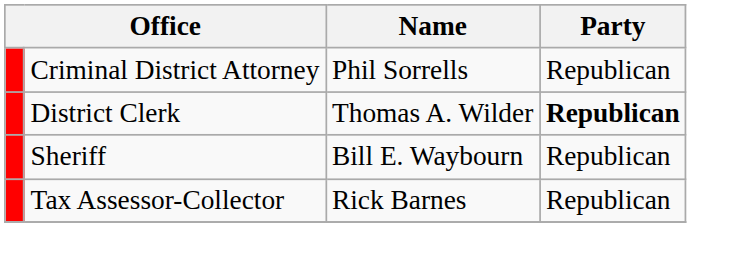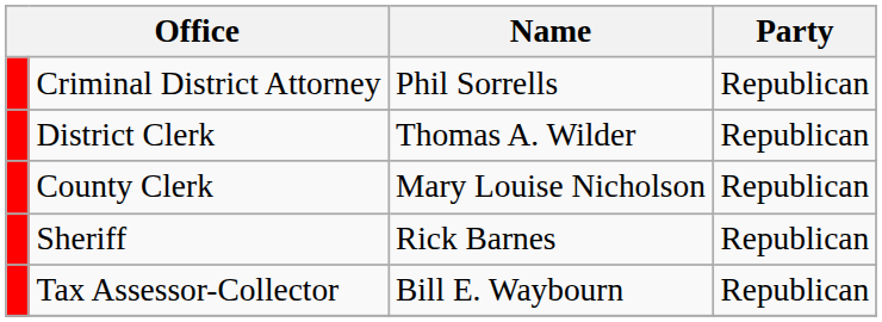 <table class="wikitable">
 <tr>
 <th colspan="2" style="text-align:center; vertical-align:bottom">Office</th>
 <th style="text-align:center; vertical-align:bottom">Name</th>
 <th style="text-align:center; vertical-align:bottom">Party</th>
 </tr>
 <tr>
 <td style="background:red"> </td>
 <td>Criminal District Attorney</td>
 <td>Phil Sorrells</td>
 <td>Republican</td>
 </tr>
 <tr>
 <td style="background:red"> </td>
 <td>District Clerk</td>
 <td>Thomas A. Wilder</td>
-<td><strong>Republican</strong></td>
+<td>Republican</td>
+</tr>
+<tr>
+<td style="background:red"> </td>
+<td>County Clerk</td>
+<td>Mary Louise Nicholson</td>
+<td>Republican</td>
 </tr>
 <tr>
 <td style="background:red"> </td>
 <td>Sheriff</td>
-<td>Bill E. Waybourn</td>
+<td>Rick Barnes</td>
 <td>Republican</td>
 </tr>
 <tr>
 <td style="background:red"> </td>
 <td>Tax Assessor-Collector</td>
-<td>Rick Barnes</td>
+<td>Bill E. Waybourn</td>
 <td>Republican</td>
 </tr>
 <tr>
 </tr>
 </table>
